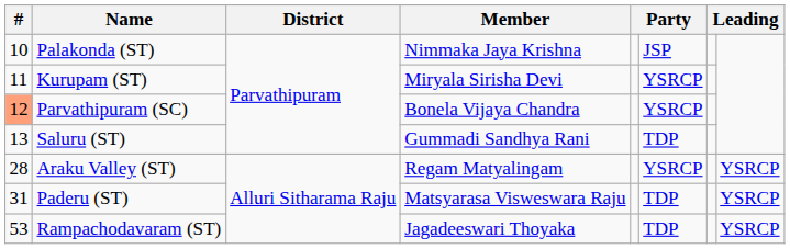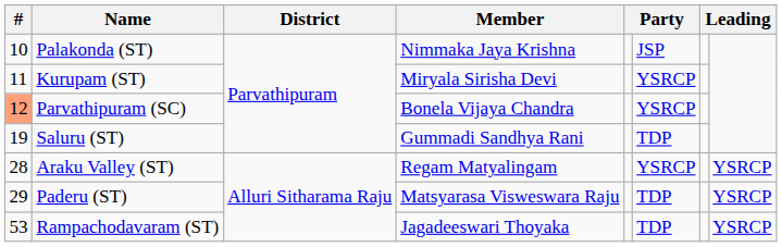 <table class="wikitable sortable">
 <tr>
 <th>#</th>
 <th>Name</th>
 <th>District</th>
 <th>Member</th>
 <th colspan="2">Party</th>
 <th colspan=2>Leading<br></th>
 </tr>
 <tr>
 <td>10</td>
 <td><a href='#'>Palakonda</a> (ST)</td>
 <td rowspan="4"><a href='#'>Parvathipuram</a></td>
 <td><a href='#'>Nimmaka Jaya Krishna</a></td>
 <td></td>
 <td><a href='#'>JSP</a></td>
 <td></td>
 </tr>
 <tr>
 <td>11</td>
 <td><a href='#'>Kurupam</a> (ST)</td>
 <td><a href='#'>Miryala Sirisha Devi</a></td>
 <td></td>
 <td><a href='#'>YSRCP</a></td>
 <td></td>
 </tr>
 <tr>
 <td style="background: lightsalmon;">12</td>
 <td><a href='#'>Parvathipuram</a> (SC)</td>
 <td><a href='#'>Bonela Vijaya Chandra</a></td>
 <td></td>
 <td><a href='#'>YSRCP</a></td>
 <td></td>
 </tr>
 <tr>
-<td>13</td>
+<td>19</td>
 <td><a href='#'>Saluru</a> (ST)</td>
 <td><a href='#'>Gummadi Sandhya Rani</a></td>
 <td></td>
 <td><a href='#'>TDP</a></td>
 <td></td>
 </tr>
 <tr>
 <td>28</td>
 <td><a href='#'>Araku Valley</a> (ST)</td>
 <td rowspan="3"><a href='#'>Alluri Sitharama Raju</a></td>
 <td><a href='#'>Regam Matyalingam</a></td>
 <td></td>
 <td><a href='#'>YSRCP</a></td>
 <td></td>
 <td><a href='#'>YSRCP</a></td>
 </tr>
 <tr>
-<td>31</td>
+<td>29</td>
 <td><a href='#'>Paderu</a> (ST)</td>
 <td><a href='#'>Matsyarasa Visweswara Raju</a></td>
 <td></td>
 <td><a href='#'>TDP</a></td>
 <td></td>
 <td><a href='#'>YSRCP</a></td>
 </tr>
 <tr>
 <td>53</td>
 <td><a href='#'>Rampachodavaram</a> (ST)</td>
 <td><a href='#'>Jagadeeswari Thoyaka</a></td>
 <td></td>
 <td><a href='#'>TDP</a></td>
 <td></td>
 <td><a href='#'>YSRCP</a></td>
 </tr>
 </table>
